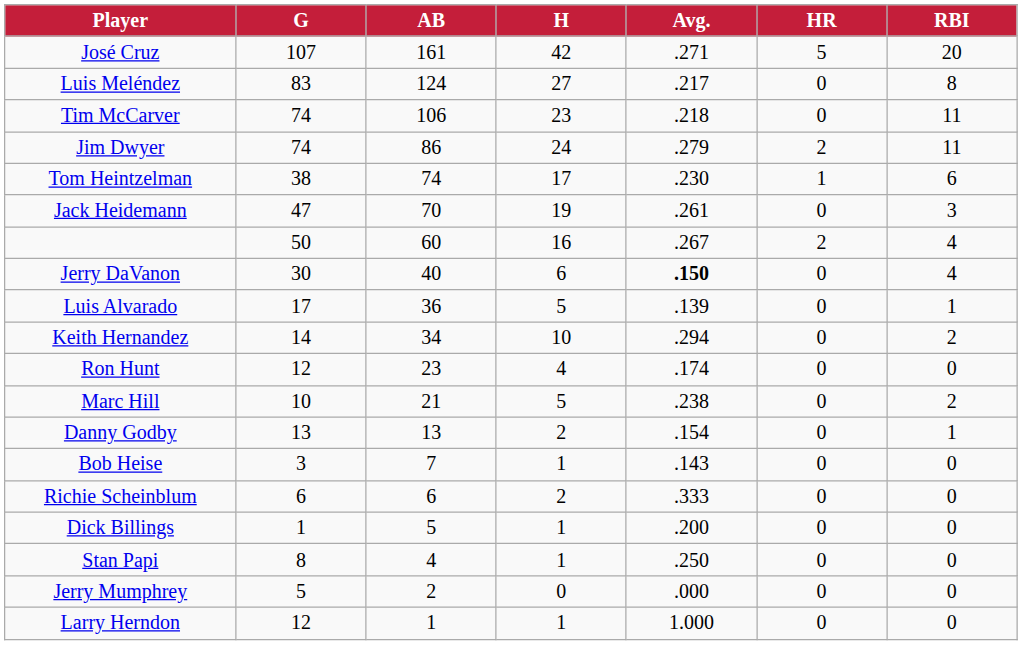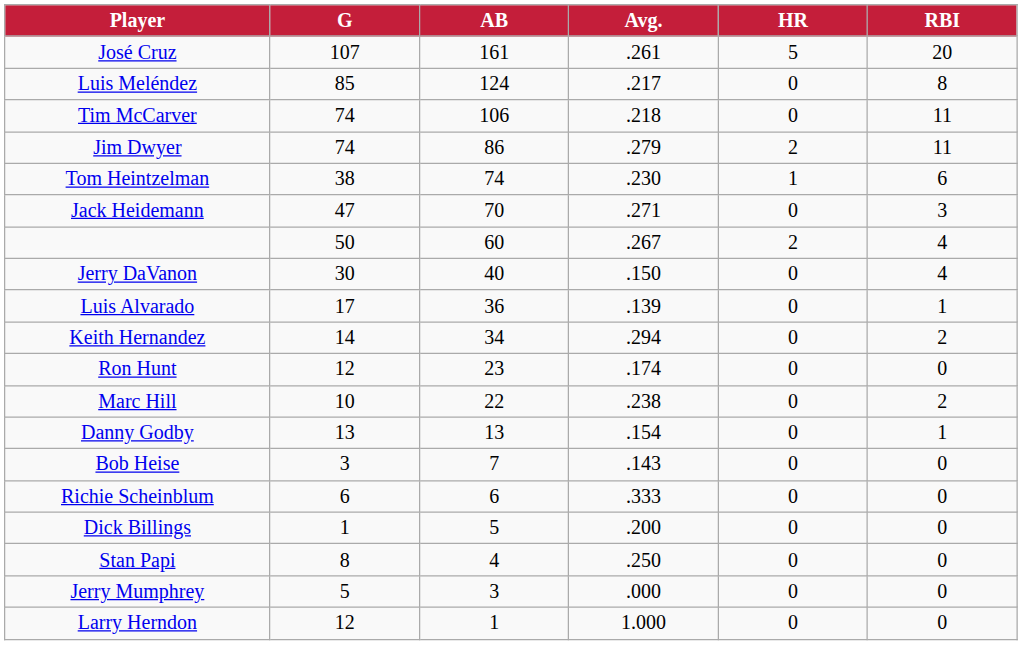 <table class="wikitable sortable">
 <tr>
 <th style="background:#c41e3a;color:white;" width="16%">Player</th>
 <th style="background:#c41e3a;color:white;" width="9%">G</th>
 <th style="background:#c41e3a;color:white;" width="9%">AB</th>
-<th style="background:#c41e3a;color:white;" width="9%">H</th>
 <th style="background:#c41e3a;color:white;" width="9%">Avg.</th>
 <th style="background:#c41e3a;color:white;" width="9%">HR</th>
 <th style="background:#c41e3a;color:white;" width="9%">RBI</th>
 </tr>
 <tr align="center">
 <td><a href='#'>José Cruz</a></td>
 <td>107</td>
 <td>161</td>
-<td>42</td>
-<td>.271</td>
+<td>.261</td>
 <td>5</td>
 <td>20</td>
 </tr>
 <tr align=center>
 <td><a href='#'>Luis Meléndez</a></td>
-<td>83</td>
+<td>85</td>
 <td>124</td>
-<td>27</td>
 <td>.217</td>
 <td>0</td>
 <td>8</td>
 </tr>
 <tr align=center>
 <td><a href='#'>Tim McCarver</a></td>
 <td>74</td>
 <td>106</td>
-<td>23</td>
 <td>.218</td>
 <td>0</td>
 <td>11</td>
 </tr>
 <tr align=center>
 <td><a href='#'>Jim Dwyer</a></td>
 <td>74</td>
 <td>86</td>
-<td>24</td>
 <td>.279</td>
 <td>2</td>
 <td>11</td>
 </tr>
 <tr align=center>
 <td><a href='#'>Tom Heintzelman</a></td>
 <td>38</td>
 <td>74</td>
-<td>17</td>
 <td>.230</td>
 <td>1</td>
 <td>6</td>
 </tr>
 <tr align=center>
 <td><a href='#'>Jack Heidemann</a></td>
 <td>47</td>
 <td>70</td>
-<td>19</td>
-<td>.261</td>
+<td>.271</td>
 <td>0</td>
 <td>3</td>
 </tr>
 <tr align=center>
 <td></td>
 <td>50</td>
 <td>60</td>
-<td>16</td>
 <td>.267</td>
 <td>2</td>
 <td>4</td>
 </tr>
 <tr align="center">
 <td><a href='#'>Jerry DaVanon</a></td>
 <td>30</td>
 <td>40</td>
-<td>6</td>
-<td><strong>.150</strong></td>
+<td>.150</td>
 <td>0</td>
 <td>4</td>
 </tr>
 <tr align=center>
 <td><a href='#'>Luis Alvarado</a></td>
 <td>17</td>
 <td>36</td>
-<td>5</td>
 <td>.139</td>
 <td>0</td>
 <td>1</td>
 </tr>
 <tr align=center>
 <td><a href='#'>Keith Hernandez</a></td>
 <td>14</td>
 <td>34</td>
-<td>10</td>
 <td>.294</td>
 <td>0</td>
 <td>2</td>
 </tr>
 <tr align=center>
 <td><a href='#'>Ron Hunt</a></td>
 <td>12</td>
 <td>23</td>
-<td>4</td>
 <td>.174</td>
 <td>0</td>
 <td>0</td>
 </tr>
 <tr align=center>
 <td><a href='#'>Marc Hill</a></td>
 <td>10</td>
-<td>21</td>
-<td>5</td>
+<td>22</td>
 <td>.238</td>
 <td>0</td>
 <td>2</td>
 </tr>
 <tr align=center>
 <td><a href='#'>Danny Godby</a></td>
 <td>13</td>
 <td>13</td>
-<td>2</td>
 <td>.154</td>
 <td>0</td>
 <td>1</td>
 </tr>
 <tr align=center>
 <td><a href='#'>Bob Heise</a></td>
 <td>3</td>
 <td>7</td>
-<td>1</td>
 <td>.143</td>
 <td>0</td>
 <td>0</td>
 </tr>
 <tr align=center>
 <td><a href='#'>Richie Scheinblum</a></td>
 <td>6</td>
 <td>6</td>
-<td>2</td>
 <td>.333</td>
 <td>0</td>
 <td>0</td>
 </tr>
 <tr align=center>
 <td><a href='#'>Dick Billings</a></td>
 <td>1</td>
 <td>5</td>
-<td>1</td>
 <td>.200</td>
 <td>0</td>
 <td>0</td>
 </tr>
 <tr align=center>
 <td><a href='#'>Stan Papi</a></td>
 <td>8</td>
 <td>4</td>
-<td>1</td>
 <td>.250</td>
 <td>0</td>
 <td>0</td>
 </tr>
 <tr align=center>
 <td><a href='#'>Jerry Mumphrey</a></td>
 <td>5</td>
-<td>2</td>
-<td>0</td>
+<td>3</td>
 <td>.000</td>
 <td>0</td>
 <td>0</td>
 </tr>
 <tr align=center>
 <td><a href='#'>Larry Herndon</a></td>
 <td>12</td>
 <td>1</td>
-<td>1</td>
 <td>1.000</td>
 <td>0</td>
 <td>0</td>
 </tr>
 </table>
